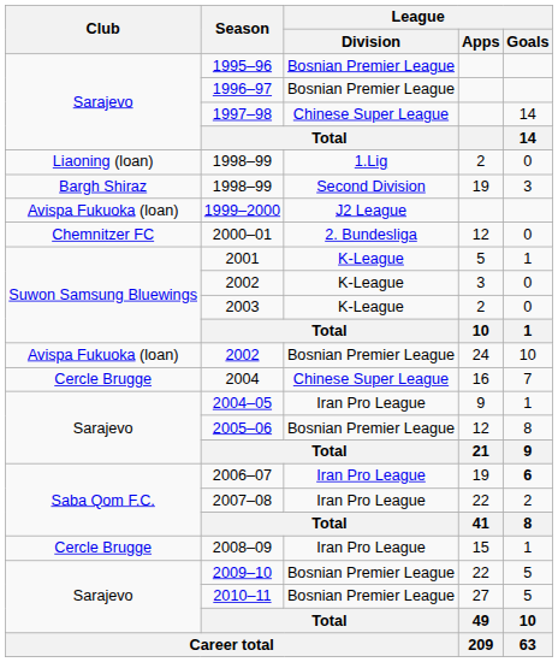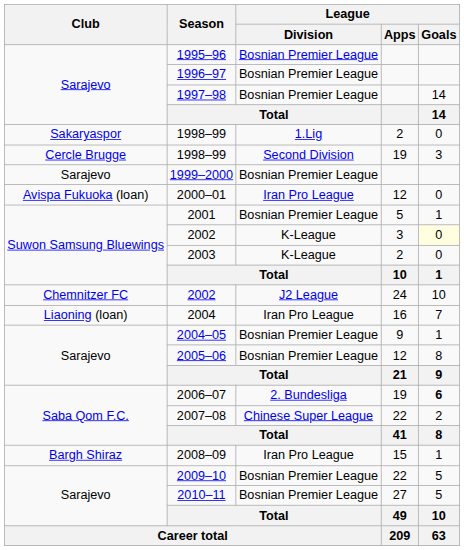 <table class="wikitable" style="text-align:center">
 <tr>
 <th rowspan="2">Club</th>
 <th rowspan="2">Season</th>
 <th colspan="3">League</th>
 </tr>
 <tr>
 <th>Division</th>
 <th>Apps</th>
 <th>Goals</th>
 </tr>
 <tr>
 <td rowspan="4"><a href='#'>Sarajevo</a></td>
 <td><a href='#'>1995–96</a></td>
 <td><a href='#'>Bosnian Premier League</a></td>
 <td></td>
 <td></td>
 </tr>
 <tr>
 <td><a href='#'>1996–97</a></td>
 <td>Bosnian Premier League</td>
 <td></td>
 <td></td>
 </tr>
 <tr>
 <td><a href='#'>1997–98</a></td>
-<td><a href='#'>Chinese Super League</a></td>
+<td>Bosnian Premier League</td>
 <td></td>
 <td>14</td>
 </tr>
 <tr>
 <th colspan="2">Total</th>
 <th></th>
 <th>14</th>
 </tr>
 <tr>
-<td><a href='#'>Liaoning</a> (loan)</td>
+<td><a href='#'>Sakaryaspor</a></td>
 <td>1998–99</td>
 <td><a href='#'>1.Lig</a></td>
 <td>2</td>
 <td>0</td>
 </tr>
 <tr>
-<td><a href='#'>Bargh Shiraz</a></td>
+<td><a href='#'>Cercle Brugge</a></td>
 <td>1998–99</td>
 <td><a href='#'>Second Division</a></td>
 <td>19</td>
 <td>3</td>
 </tr>
 <tr>
-<td><a href='#'>Avispa Fukuoka</a> (loan)</td>
+<td>Sarajevo</td>
 <td><a href='#'>1999–2000</a></td>
-<td><a href='#'>J2 League</a></td>
+<td>Bosnian Premier League</td>
 <td></td>
 <td></td>
 </tr>
 <tr>
-<td><a href='#'>Chemnitzer FC</a></td>
+<td><a href='#'>Avispa Fukuoka</a> (loan)</td>
 <td>2000–01</td>
-<td><a href='#'>2. Bundesliga</a></td>
+<td><a href='#'>Iran Pro League</a></td>
 <td>12</td>
 <td>0</td>
 </tr>
 <tr>
 <td rowspan="4"><a href='#'>Suwon Samsung Bluewings</a></td>
 <td>2001</td>
-<td><a href='#'>K-League</a></td>
+<td>Bosnian Premier League</td>
 <td>5</td>
 <td>1</td>
 </tr>
 <tr>
 <td>2002</td>
 <td>K-League</td>
 <td>3</td>
-<td>0</td>
+<td style="background: lightyellow;">0</td>
 </tr>
 <tr>
 <td>2003</td>
 <td>K-League</td>
 <td>2</td>
 <td>0</td>
 </tr>
 <tr>
 <th colspan="2">Total</th>
 <th>10</th>
 <th>1</th>
 </tr>
 <tr>
-<td><a href='#'>Avispa Fukuoka</a> (loan)</td>
+<td><a href='#'>Chemnitzer FC</a></td>
 <td><a href='#'>2002</a></td>
-<td>Bosnian Premier League</td>
+<td><a href='#'>J2 League</a></td>
 <td>24</td>
 <td>10</td>
 </tr>
 <tr>
-<td><a href='#'>Cercle Brugge</a></td>
+<td><a href='#'>Liaoning</a> (loan)</td>
 <td>2004</td>
-<td><a href='#'>Chinese Super League</a></td>
+<td>Iran Pro League</td>
 <td>16</td>
 <td>7</td>
 </tr>
 <tr>
 <td rowspan="3">Sarajevo</td>
 <td><a href='#'>2004–05</a></td>
-<td>Iran Pro League</td>
+<td>Bosnian Premier League</td>
 <td>9</td>
 <td>1</td>
 </tr>
 <tr>
 <td><a href='#'>2005–06</a></td>
 <td>Bosnian Premier League</td>
 <td>12</td>
 <td>8</td>
 </tr>
 <tr>
 <th colspan="2">Total</th>
 <th>21</th>
 <th>9</th>
 </tr>
 <tr>
 <td rowspan="3"><a href='#'>Saba Qom F.C.</a></td>
 <td>2006–07</td>
-<td><a href='#'>Iran Pro League</a></td>
+<td><a href='#'>2. Bundesliga</a></td>
 <td>19</td>
 <td><strong>6</strong></td>
 </tr>
 <tr>
 <td>2007–08</td>
-<td>Iran Pro League</td>
+<td><a href='#'>Chinese Super League</a></td>
 <td>22</td>
 <td>2</td>
 </tr>
 <tr>
 <th colspan="2">Total</th>
 <th>41</th>
 <th>8</th>
 </tr>
 <tr>
-<td><a href='#'>Cercle Brugge</a></td>
+<td><a href='#'>Bargh Shiraz</a></td>
 <td>2008–09</td>
 <td>Iran Pro League</td>
 <td>15</td>
 <td>1</td>
 </tr>
 <tr>
 <td rowspan="3">Sarajevo</td>
 <td><a href='#'>2009–10</a></td>
 <td>Bosnian Premier League</td>
 <td>22</td>
 <td>5</td>
 </tr>
 <tr>
 <td><a href='#'>2010–11</a></td>
 <td>Bosnian Premier League</td>
 <td>27</td>
 <td>5</td>
 </tr>
 <tr>
 <th colspan="2">Total</th>
 <th>49</th>
 <th>10</th>
 </tr>
 <tr>
 <th colspan="3">Career total</th>
 <th>209</th>
 <th>63</th>
 </tr>
 </table>
